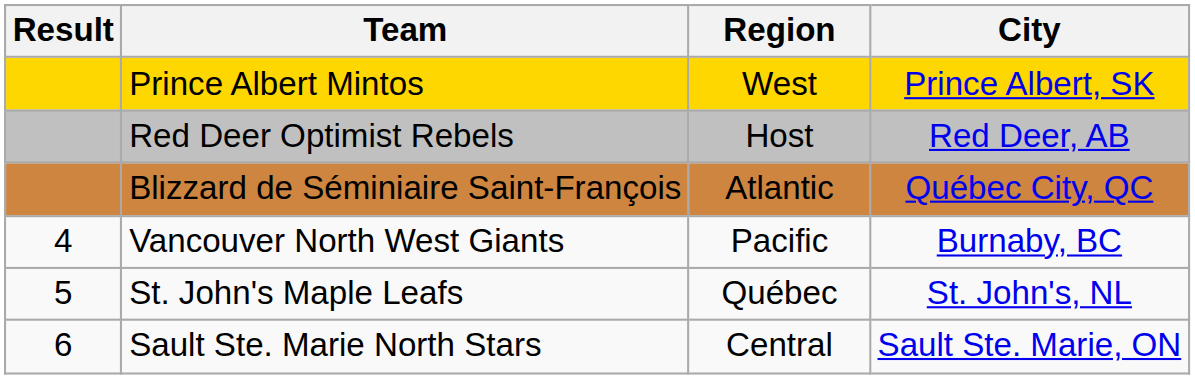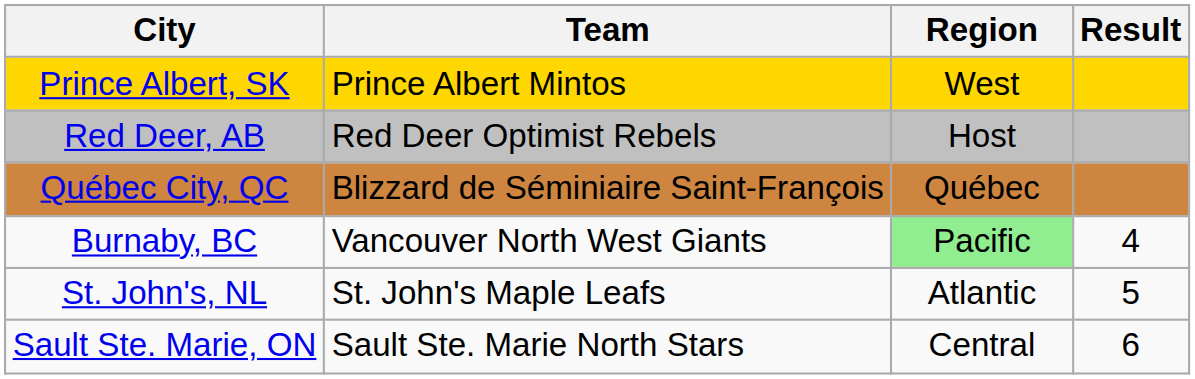 <table class="wikitable" style="text-align: center;">
 <tr>
-<th width=20>Result</th>
+<th>City</th>
 <th>Team</th>
 <th width=80>Region</th>
-<th>City</th>
+<th width=20>Result</th>
 </tr>
 <tr align="center" bgcolor=gold>
-<td></td>
+<td><a href='#'>Prince Albert, SK</a></td>
 <td align="left">Prince Albert Mintos</td>
 <td>West</td>
-<td><a href='#'>Prince Albert, SK</a></td>
+<td></td>
 </tr>
 <tr align="center" bgcolor=silver>
-<td></td>
+<td><a href='#'>Red Deer, AB</a></td>
 <td align="left">Red Deer Optimist Rebels</td>
 <td>Host</td>
-<td><a href='#'>Red Deer, AB</a></td>
+<td></td>
 </tr>
 <tr align="center" bgcolor=peru>
+<td><a href='#'>Québec City, QC</a></td>
+<td align="left">Blizzard de Séminiaire Saint-François</td>
+<td>Québec</td>
 <td></td>
-<td align="left">Blizzard de Séminiaire Saint-François</td>
-<td>Atlantic</td>
-<td><a href='#'>Québec City, QC</a></td>
 </tr>
 <tr>
+<td><a href='#'>Burnaby, BC</a></td>
+<td align="left">Vancouver North West Giants</td>
+<td style="background: lightgreen;">Pacific</td>
 <td>4</td>
-<td align="left">Vancouver North West Giants</td>
-<td>Pacific</td>
-<td><a href='#'>Burnaby, BC</a></td>
 </tr>
 <tr>
+<td><a href='#'>St. John's, NL</a></td>
+<td align="left">St. John's Maple Leafs</td>
+<td>Atlantic</td>
 <td>5</td>
-<td align="left">St. John's Maple Leafs</td>
-<td>Québec</td>
-<td><a href='#'>St. John's, NL</a></td>
 </tr>
 <tr>
-<td>6</td>
+<td><a href='#'>Sault Ste. Marie, ON</a></td>
 <td align="left">Sault Ste. Marie North Stars</td>
 <td>Central</td>
-<td><a href='#'>Sault Ste. Marie, ON</a></td>
+<td>6</td>
 </tr>
 </table>
